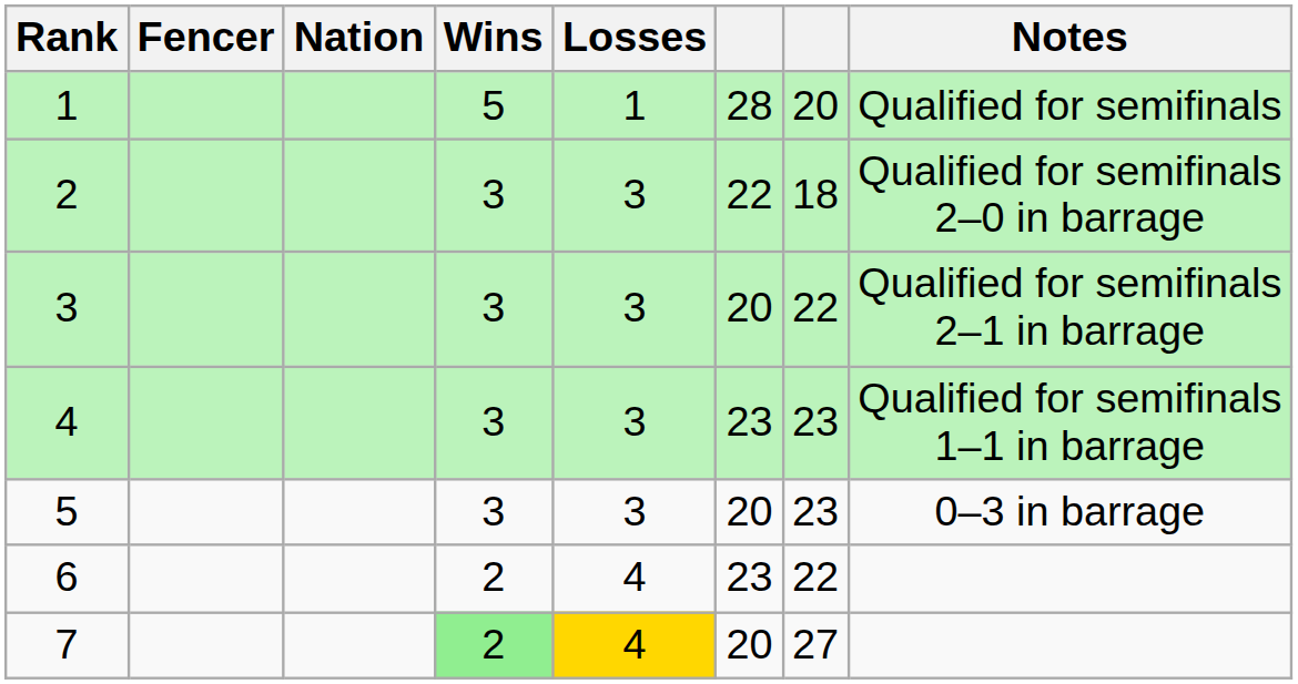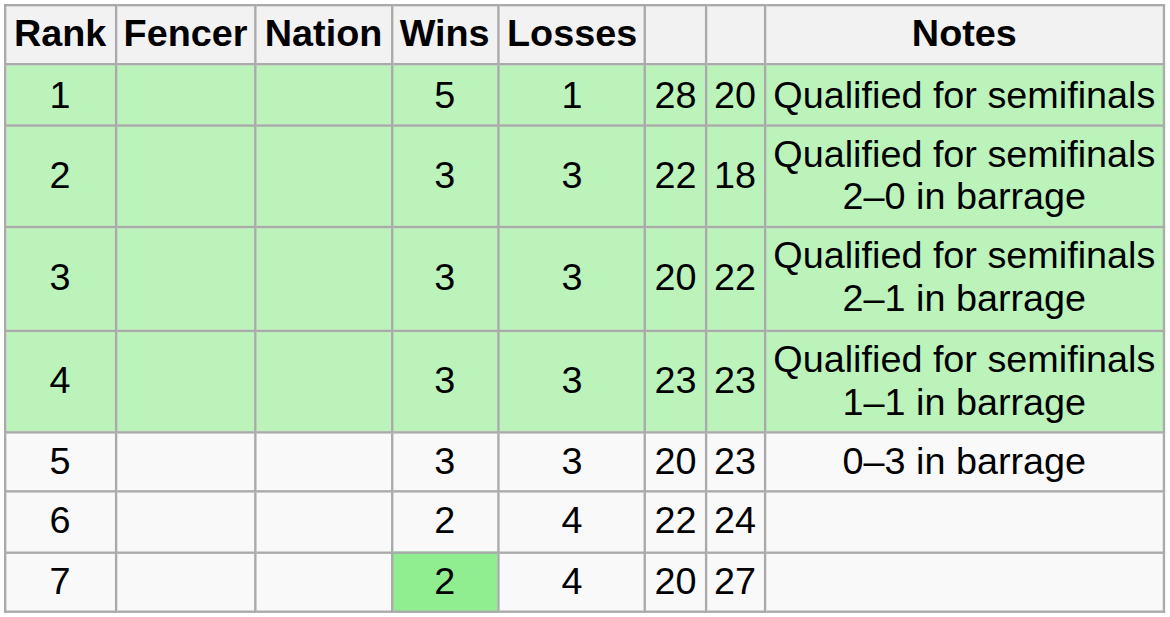 <table class="wikitable sortable" style="text-align:center">
 <tr>
 <th>Rank</th>
 <th>Fencer</th>
 <th>Nation</th>
 <th>Wins</th>
 <th>Losses</th>
 <th></th>
 <th></th>
 <th>Notes</th>
 </tr>
 <tr style="background:#bbf3bb;">
 <td>1</td>
 <td align=left></td>
 <td align=left></td>
 <td>5</td>
 <td>1</td>
 <td>28</td>
 <td>20</td>
 <td>Qualified for semifinals</td>
 </tr>
 <tr style="background:#bbf3bb;">
 <td>2</td>
 <td align=left></td>
 <td align=left></td>
 <td>3</td>
 <td>3</td>
 <td>22</td>
 <td>18</td>
 <td>Qualified for semifinals<br>2–0 in barrage</td>
 </tr>
 <tr style="background:#bbf3bb;">
 <td>3</td>
 <td align=left></td>
 <td align=left></td>
 <td>3</td>
 <td>3</td>
 <td>20</td>
 <td>22</td>
 <td>Qualified for semifinals<br>2–1 in barrage</td>
 </tr>
 <tr style="background:#bbf3bb;">
 <td>4</td>
 <td align=left></td>
 <td align=left></td>
 <td>3</td>
 <td>3</td>
 <td>23</td>
 <td>23</td>
 <td>Qualified for semifinals<br>1–1 in barrage</td>
 </tr>
 <tr>
 <td>5</td>
 <td align=left></td>
 <td align=left></td>
 <td>3</td>
 <td>3</td>
 <td>20</td>
 <td>23</td>
 <td>0–3 in barrage</td>
 </tr>
 <tr>
 <td>6</td>
 <td align=left></td>
 <td align=left></td>
 <td>2</td>
 <td>4</td>
-<td>23</td>
 <td>22</td>
+<td>24</td>
 <td></td>
 </tr>
 <tr>
 <td>7</td>
 <td align=left></td>
 <td align=left></td>
 <td style="background: lightgreen;">2</td>
-<td style="background: gold;">4</td>
+<td>4</td>
 <td>20</td>
 <td>27</td>
 <td></td>
 </tr>
 </table>
